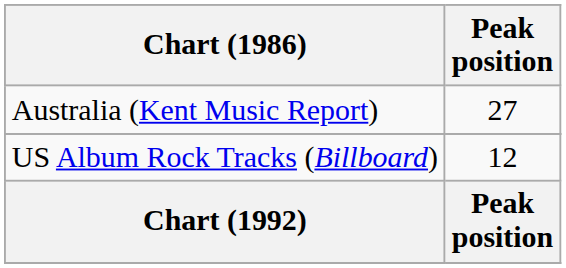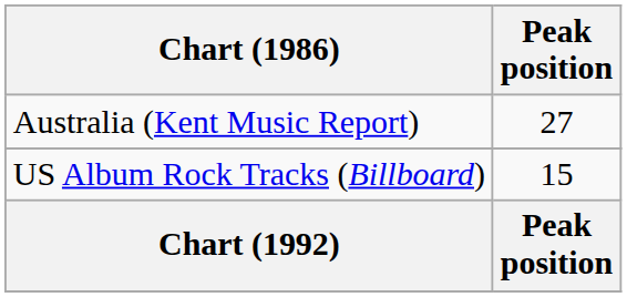 <table class="wikitable sortable">
 <tr>
 <th>Chart (1986)</th>
 <th>Peak<br>position</th>
 </tr>
 <tr>
 <td scope="row">Australia (<a href='#'>Kent Music Report</a>)</td>
 <td align="center">27</td>
 </tr>
 <tr>
 </tr>
 <tr>
 </tr>
 <tr>
 <td>US <a href='#'>Album Rock Tracks</a> (<em><a href='#'>Billboard</a></em>)</td>
-<td align="center">12</td>
+<td align="center">15</td>
 </tr>
 <tr>
 <th>Chart (1992)</th>
 <th>Peak<br>position</th>
 </tr>
 <tr>
 </tr>
 </table>
